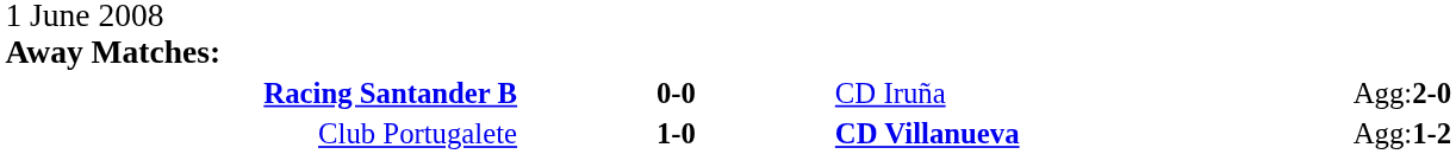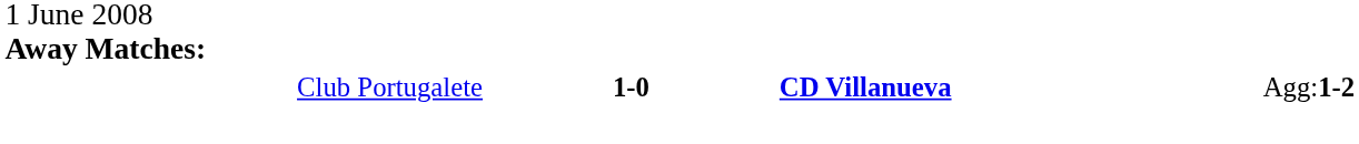 <table width=100% cellspacing=1>
 <tr>
 <th width=20%></th>
 <th width=12%></th>
 <th width=20%></th>
 <th></th>
 </tr>
 <tr>
 <td>1 June 2008<br><strong>Away Matches:</strong></td>
 </tr>
 <tr style=font-size:90%>
-<td align=right><strong><a href='#'>Racing Santander B</a></strong></td>
-<td align=center><strong>0-0</strong></td>
-<td><a href='#'>CD Iruña</a></td>
-<td>Agg:<strong>2-0</strong></td>
-</tr>
-<tr style=font-size:90%>
 <td align=right><a href='#'>Club Portugalete</a></td>
 <td align=center><strong>1-0</strong></td>
 <td><strong><a href='#'>CD Villanueva</a></strong></td>
 <td>Agg:<strong>1-2</strong></td>
 </tr>
 </table>
